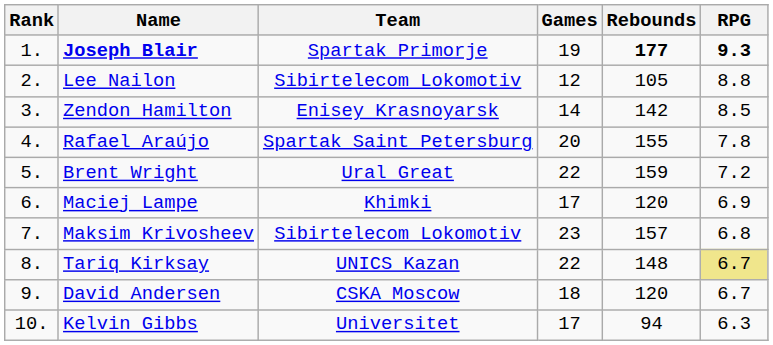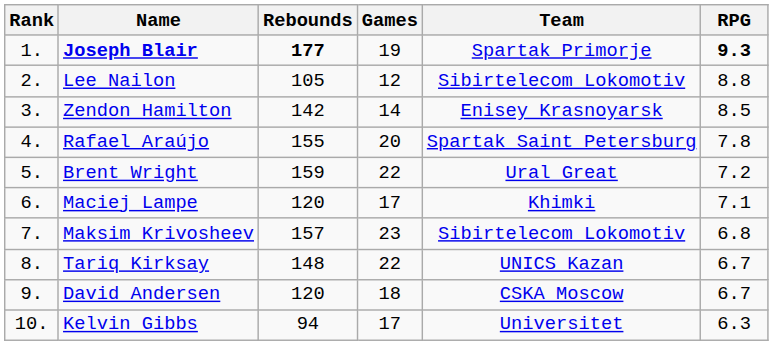 <table class="wikitable" style="text-align: center;">
 <tr>
 <th>Rank</th>
 <th>Name</th>
+<th>Rebounds</th>
+<th>Games</th>
 <th>Team</th>
-<th>Games</th>
-<th>Rebounds</th>
 <th width=40>RPG</th>
 </tr>
 <tr>
 <td>1.</td>
 <td align="left"> <strong><a href='#'>Joseph Blair</a></strong></td>
+<td><strong>177</strong></td>
+<td>19</td>
 <td><a href='#'>Spartak Primorje</a></td>
-<td>19</td>
-<td><strong>177</strong></td>
 <td><strong>9.3</strong></td>
 </tr>
 <tr>
 <td>2.</td>
 <td align="left"> <a href='#'>Lee Nailon</a></td>
+<td>105</td>
+<td>12</td>
 <td><a href='#'>Sibirtelecom Lokomotiv</a></td>
-<td>12</td>
-<td>105</td>
 <td>8.8</td>
 </tr>
 <tr>
 <td>3.</td>
 <td align="left"> <a href='#'>Zendon Hamilton</a></td>
+<td>142</td>
+<td>14</td>
 <td><a href='#'>Enisey Krasnoyarsk</a></td>
-<td>14</td>
-<td>142</td>
 <td>8.5</td>
 </tr>
 <tr>
 <td>4.</td>
 <td align="left"> <a href='#'>Rafael Araújo</a></td>
+<td>155</td>
+<td>20</td>
 <td><a href='#'>Spartak Saint Petersburg</a></td>
-<td>20</td>
-<td>155</td>
 <td>7.8</td>
 </tr>
 <tr>
 <td>5.</td>
 <td align="left"> <a href='#'>Brent Wright</a></td>
+<td>159</td>
+<td>22</td>
 <td><a href='#'>Ural Great</a></td>
-<td>22</td>
-<td>159</td>
 <td>7.2</td>
 </tr>
 <tr>
 <td>6.</td>
 <td align="left">  <a href='#'>Maciej Lampe</a></td>
+<td>120</td>
+<td>17</td>
 <td><a href='#'>Khimki</a></td>
-<td>17</td>
-<td>120</td>
-<td>6.9</td>
+<td>7.1</td>
 </tr>
 <tr>
 <td>7.</td>
 <td align="left"> <a href='#'>Maksim Krivosheev</a></td>
+<td>157</td>
+<td>23</td>
 <td><a href='#'>Sibirtelecom Lokomotiv</a></td>
-<td>23</td>
-<td>157</td>
 <td>6.8</td>
 </tr>
 <tr>
 <td>8.</td>
 <td align="left">  <a href='#'>Tariq Kirksay</a></td>
+<td>148</td>
+<td>22</td>
 <td><a href='#'>UNICS Kazan</a></td>
-<td>22</td>
-<td>148</td>
-<td style="background: khaki;">6.7</td>
+<td>6.7</td>
 </tr>
 <tr>
 <td>9.</td>
 <td align="left">  <a href='#'>David Andersen</a></td>
+<td>120</td>
+<td>18</td>
 <td><a href='#'>CSKA Moscow</a></td>
-<td>18</td>
-<td>120</td>
 <td>6.7</td>
 </tr>
 <tr>
 <td>10.</td>
 <td align="left"> <a href='#'>Kelvin Gibbs</a></td>
+<td>94</td>
+<td>17</td>
 <td><a href='#'>Universitet</a></td>
-<td>17</td>
-<td>94</td>
 <td>6.3</td>
 </tr>
 </table>
